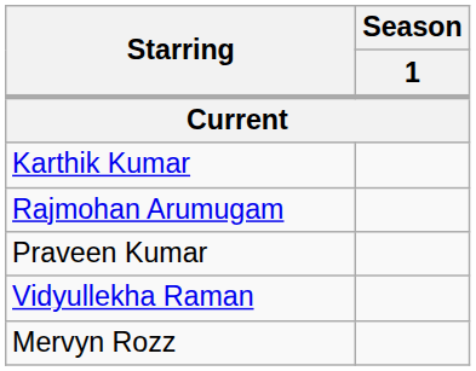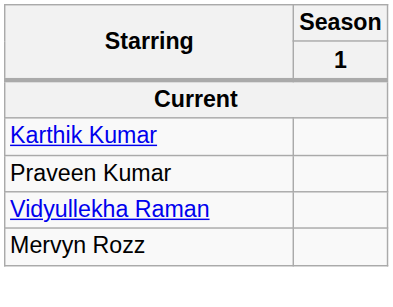 <table class="wikitable plainrowheaders">
 <tr>
 <th rowspan="2" scope="col" style="width:12em;">Starring</th>
 <th scope="col">Season</th>
 </tr>
 <tr>
 <th scope="col" style="width:3.5em;">1</th>
 </tr>
 <tr style="border-top:3px solid #aaa;">
 <th colspan="2">Current</th>
 </tr>
 <tr>
 <td><a href='#'>Karthik Kumar</a></td>
 <td></td>
 </tr>
 <tr>
-<td><a href='#'>Rajmohan Arumugam</a></td>
-<td></td>
-</tr>
-<tr>
 <td>Praveen Kumar</td>
 <td></td>
 </tr>
 <tr>
 <td><a href='#'>Vidyullekha Raman</a></td>
 <td></td>
 </tr>
 <tr>
 <td>Mervyn Rozz</td>
 <td></td>
 </tr>
 </table>
